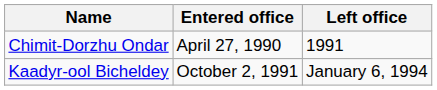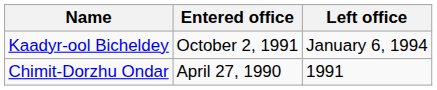 <table class="wikitable">
 <tr>
 <th>Name</th>
 <th>Entered office</th>
 <th>Left office</th>
 </tr>
 <tr>
+<td><a href='#'>Kaadyr-ool Bicheldey</a></td>
+<td>October 2, 1991</td>
+<td>January 6, 1994</td>
+</tr>
+<tr>
 <td><a href='#'>Chimit-Dorzhu Ondar</a></td>
 <td>April 27, 1990</td>
 <td>1991</td>
 </tr>
-<tr>
-<td><a href='#'>Kaadyr-ool Bicheldey</a></td>
-<td>October 2, 1991</td>
-<td>January 6, 1994</td>
-</tr>
 </table>
